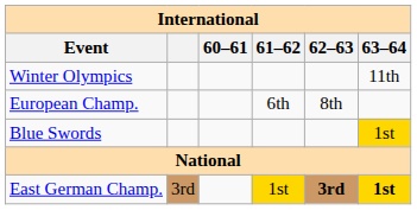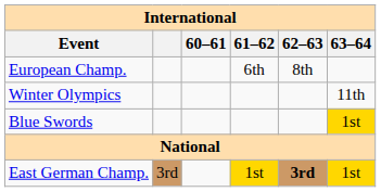 <table class="wikitable" style="text-align:center">
 <tr>
 <th style="background-color: #ffdead; " colspan=6 align=center>International</th>
 </tr>
 <tr>
 <th>Event</th>
 <th></th>
 <th>60–61</th>
 <th>61–62</th>
 <th>62–63</th>
 <th>63–64</th>
 </tr>
 <tr>
+<td align=left><a href='#'>European Champ.</a></td>
+<td></td>
+<td></td>
+<td>6th</td>
+<td>8th</td>
+<td></td>
+</tr>
+<tr>
 <td align=left><a href='#'>Winter Olympics</a></td>
 <td></td>
 <td></td>
 <td></td>
 <td></td>
 <td>11th</td>
-</tr>
-<tr>
-<td align=left><a href='#'>European Champ.</a></td>
-<td></td>
-<td></td>
-<td>6th</td>
-<td>8th</td>
-<td></td>
 </tr>
 <tr>
 <td align=left><a href='#'>Blue Swords</a></td>
 <td></td>
 <td></td>
 <td></td>
 <td></td>
 <td bgcolor=gold>1st</td>
 </tr>
 <tr>
 <th style="background-color: #ffdead; " colspan=6 align=center>National</th>
 </tr>
 <tr>
 <td align=left><a href='#'>East German Champ.</a></td>
 <td bgcolor=cc9966>3rd</td>
 <td></td>
 <td bgcolor=gold>1st</td>
 <td bgcolor=cc9966><strong>3rd</strong></td>
-<td bgcolor=gold><strong>1st</strong></td>
+<td bgcolor=gold>1st</td>
 </tr>
 </table>
